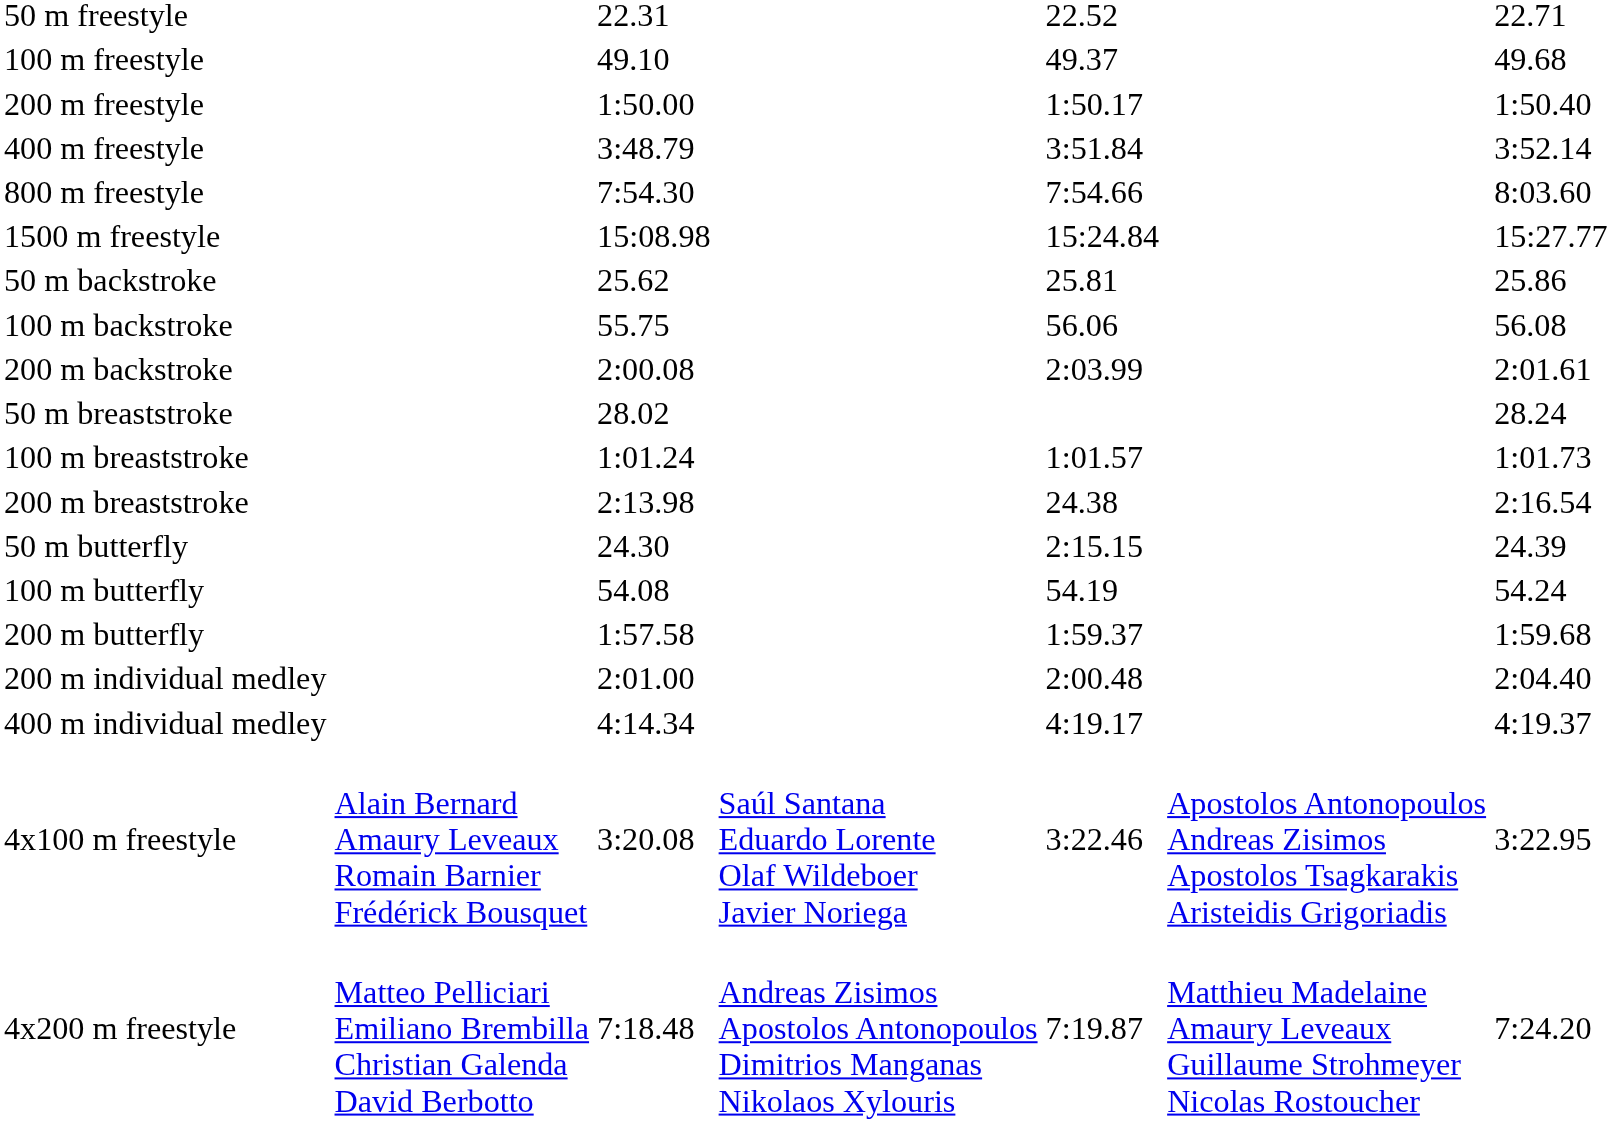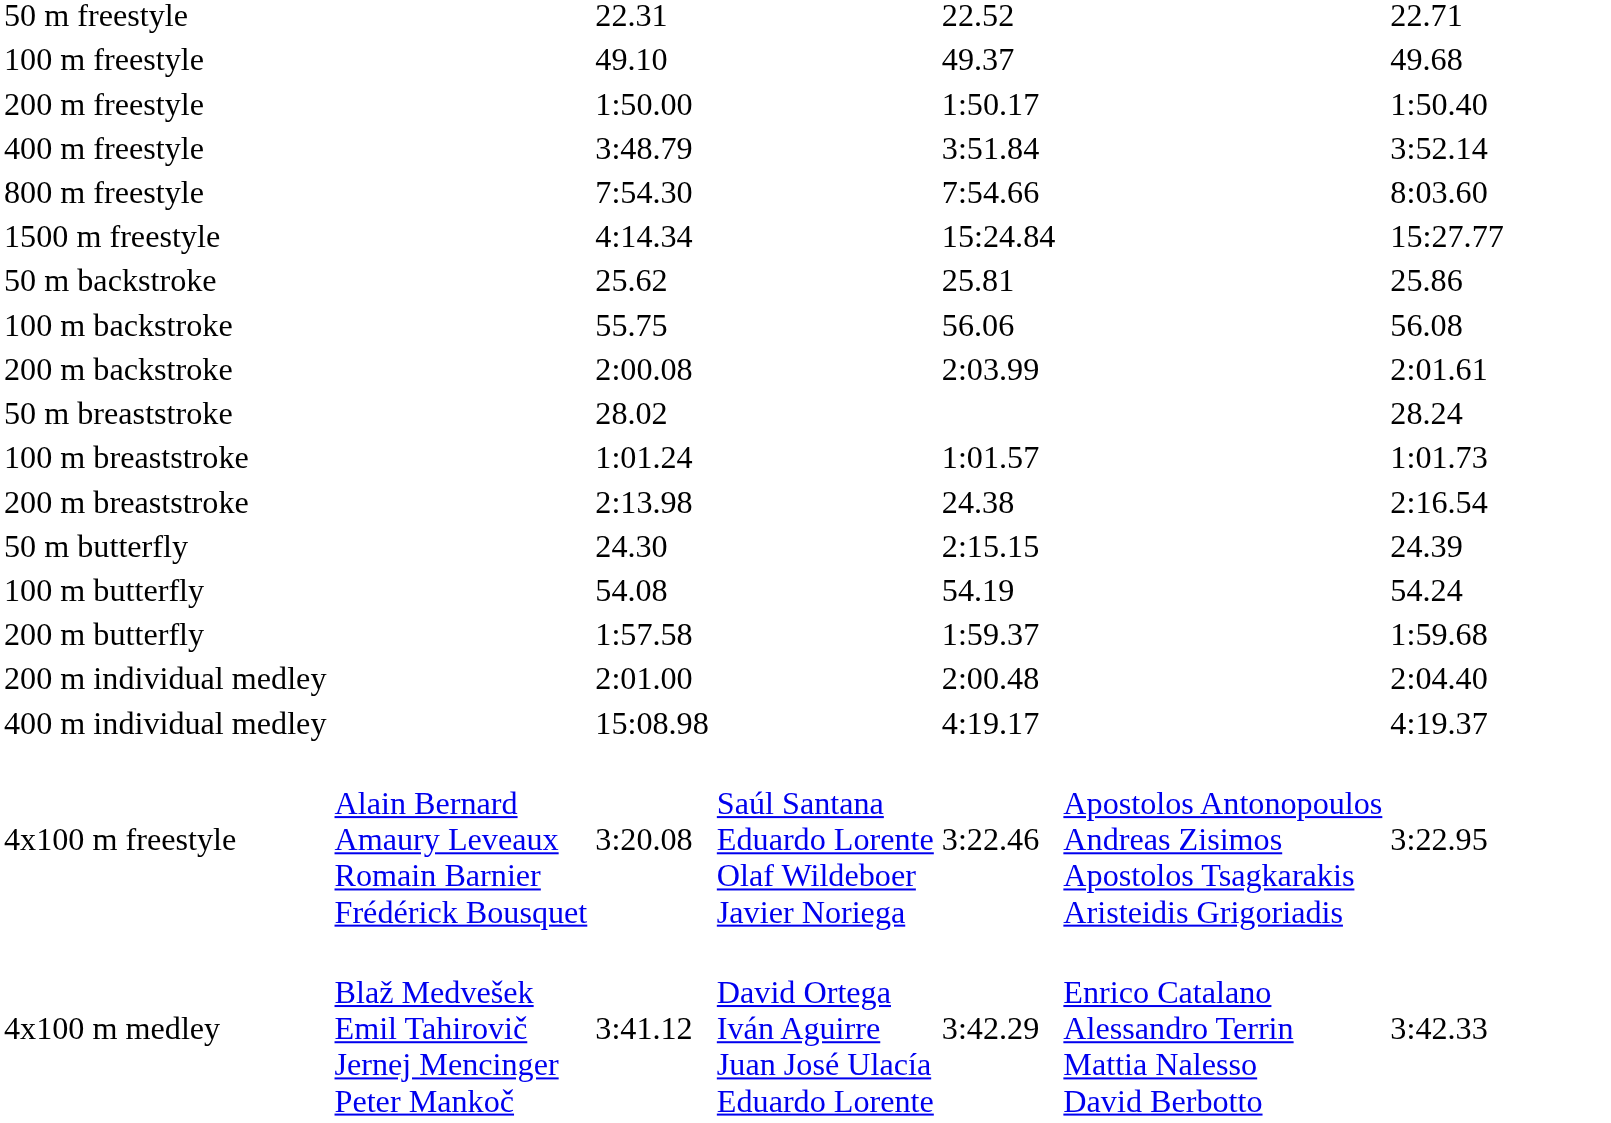 <table>
 <tr>
 <td>50 m freestyle</td>
 <td></td>
 <td>22.31</td>
 <td></td>
 <td>22.52</td>
 <td></td>
 <td>22.71</td>
 </tr>
 <tr>
 <td>100 m freestyle</td>
 <td></td>
 <td>49.10</td>
 <td></td>
 <td>49.37</td>
 <td></td>
 <td>49.68</td>
 </tr>
 <tr>
 <td>200 m freestyle</td>
 <td></td>
 <td>1:50.00</td>
 <td></td>
 <td>1:50.17</td>
 <td></td>
 <td>1:50.40</td>
 </tr>
 <tr>
 <td>400 m freestyle</td>
 <td></td>
 <td>3:48.79</td>
 <td></td>
 <td>3:51.84</td>
 <td></td>
 <td>3:52.14</td>
 </tr>
 <tr>
 <td>800 m freestyle</td>
 <td></td>
 <td>7:54.30</td>
 <td></td>
 <td>7:54.66</td>
 <td></td>
 <td>8:03.60</td>
 </tr>
 <tr>
 <td>1500 m freestyle</td>
 <td></td>
-<td>15:08.98</td>
+<td>4:14.34</td>
 <td></td>
 <td>15:24.84</td>
 <td></td>
 <td>15:27.77</td>
 </tr>
 <tr>
 <td>50 m backstroke</td>
 <td></td>
 <td>25.62</td>
 <td></td>
 <td>25.81</td>
 <td></td>
 <td>25.86</td>
 </tr>
 <tr>
 <td>100 m backstroke</td>
 <td></td>
 <td>55.75</td>
 <td></td>
 <td>56.06</td>
 <td></td>
 <td>56.08</td>
 </tr>
 <tr>
 <td>200 m backstroke</td>
 <td></td>
 <td>2:00.08</td>
 <td></td>
 <td>2:03.99</td>
 <td></td>
 <td>2:01.61</td>
 </tr>
 <tr>
 <td>50 m breaststroke</td>
 <td><br></td>
 <td>28.02</td>
 <td></td>
 <td></td>
 <td></td>
 <td>28.24</td>
 </tr>
 <tr>
 <td>100 m breaststroke</td>
 <td></td>
 <td>1:01.24</td>
 <td></td>
 <td>1:01.57</td>
 <td></td>
 <td>1:01.73</td>
 </tr>
 <tr>
 <td>200 m breaststroke</td>
 <td></td>
 <td>2:13.98</td>
 <td></td>
 <td>24.38</td>
 <td></td>
 <td>2:16.54</td>
 </tr>
 <tr>
 <td>50 m butterfly</td>
 <td></td>
 <td>24.30</td>
 <td></td>
 <td>2:15.15</td>
 <td></td>
 <td>24.39</td>
 </tr>
 <tr>
 <td>100 m butterfly</td>
 <td></td>
 <td>54.08</td>
 <td></td>
 <td>54.19</td>
 <td></td>
 <td>54.24</td>
 </tr>
 <tr>
 <td>200 m butterfly</td>
 <td></td>
 <td>1:57.58</td>
 <td></td>
 <td>1:59.37</td>
 <td></td>
 <td>1:59.68</td>
 </tr>
 <tr>
 <td>200 m individual medley</td>
 <td></td>
 <td>2:01.00</td>
 <td></td>
 <td>2:00.48</td>
 <td></td>
 <td>2:04.40</td>
 </tr>
 <tr>
 <td>400 m individual medley</td>
 <td></td>
-<td>4:14.34</td>
+<td>15:08.98</td>
 <td></td>
 <td>4:19.17</td>
 <td></td>
 <td>4:19.37</td>
 </tr>
 <tr>
 <td>4x100 m freestyle</td>
 <td> <br><a href='#'>Alain Bernard</a><br><a href='#'>Amaury Leveaux</a><br><a href='#'>Romain Barnier</a><br><a href='#'>Frédérick Bousquet</a></td>
 <td>3:20.08</td>
 <td> <br><a href='#'>Saúl Santana</a><br><a href='#'>Eduardo Lorente</a><br><a href='#'>Olaf Wildeboer</a><br><a href='#'>Javier Noriega</a></td>
 <td>3:22.46</td>
 <td> <br><a href='#'>Apostolos Antonopoulos</a><br><a href='#'>Andreas Zisimos</a><br><a href='#'>Apostolos Tsagkarakis</a><br><a href='#'>Aristeidis Grigoriadis</a></td>
 <td>3:22.95</td>
 </tr>
 <tr>
-<td>4x200 m freestyle</td>
-<td> <br><a href='#'>Matteo Pelliciari</a><br><a href='#'>Emiliano Brembilla</a><br><a href='#'>Christian Galenda</a><br><a href='#'>David Berbotto</a></td>
-<td>7:18.48</td>
-<td> <br><a href='#'>Andreas Zisimos</a><br><a href='#'>Apostolos Antonopoulos</a><br><a href='#'>Dimitrios Manganas</a><br><a href='#'>Nikolaos Xylouris</a></td>
-<td>7:19.87</td>
-<td> <br><a href='#'>Matthieu Madelaine</a><br><a href='#'>Amaury Leveaux</a><br><a href='#'>Guillaume Strohmeyer</a><br><a href='#'>Nicolas Rostoucher</a></td>
-<td>7:24.20</td>
+<td>4x100 m medley</td>
+<td> <br><a href='#'>Blaž Medvešek</a><br><a href='#'>Emil Tahirovič</a><br><a href='#'>Jernej Mencinger</a><br><a href='#'>Peter Mankoč</a></td>
+<td>3:41.12</td>
+<td> <br><a href='#'>David Ortega</a><br><a href='#'>Iván Aguirre</a><br><a href='#'>Juan José Ulacía</a><br><a href='#'>Eduardo Lorente</a></td>
+<td>3:42.29</td>
+<td> <br><a href='#'>Enrico Catalano</a><br><a href='#'>Alessandro Terrin</a><br><a href='#'>Mattia Nalesso</a><br><a href='#'>David Berbotto</a></td>
+<td>3:42.33</td>
 </tr>
 </table>
